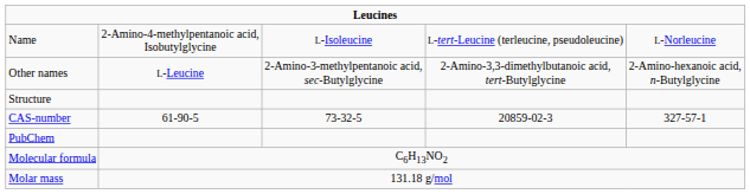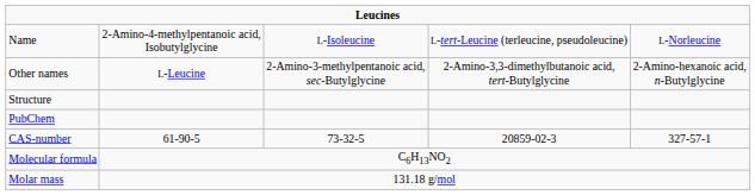 <table class="wikitable centered" style="margin:1em auto; text-align:center; font-size: 90%">
 <tr>
 <td class="hintergrundfarbe6" align="center" colspan="5"><strong>Leucines</strong></td>
 </tr>
 <tr>
 <td class="hintergrundfarbe5" align="left">Name</td>
 <td>2-Amino-4-methylpentanoic acid,<br>Isobutylglycine</td>
 <td><small>L</small>-<a href='#'>Isoleucine</a></td>
 <td><small>L</small>-<a href='#'><em>tert</em>-Leucine</a> (terleucine, pseudoleucine)</td>
 <td><small>L</small>-<a href='#'>Norleucine</a></td>
 </tr>
 <tr>
 <td class="hintergrundfarbe5" align="left">Other names</td>
 <td><small>L</small>-<a href='#'>Leucine</a></td>
 <td>2-Amino-3-methylpentanoic acid,<br><em>sec</em>-Butylglycine</td>
 <td>2-Amino-3,3-dimethylbutanoic acid,<br><em>tert</em>-Butylglycine</td>
 <td>2-Amino-hexanoic acid,<br><em>n</em>-Butylglycine</td>
 </tr>
 <tr>
 <td class="hintergrundfarbe5" align="left">Structure</td>
 <td></td>
 <td></td>
 <td></td>
 <td></td>
 </tr>
 <tr>
+<td class="hintergrundfarbe5" align="left"><a href='#'>PubChem</a></td>
+<td></td>
+<td></td>
+<td></td>
+<td></td>
+</tr>
+<tr>
 <td class="hintergrundfarbe5" align="left"><a href='#'>CAS-number</a></td>
 <td>61-90-5</td>
 <td>73-32-5</td>
 <td>20859-02-3</td>
 <td>327-57-1</td>
-</tr>
-<tr>
-<td class="hintergrundfarbe5" align="left"><a href='#'>PubChem</a></td>
-<td></td>
-<td></td>
-<td></td>
-<td></td>
 </tr>
 <tr>
 <td class="hintergrundfarbe5" align="left"><a href='#'>Molecular formula</a></td>
 <td colspan="4">C<sub>6</sub>H<sub>13</sub>NO<sub>2</sub></td>
 </tr>
 <tr>
 <td class="hintergrundfarbe5" align="left"><a href='#'>Molar mass</a></td>
 <td colspan="4">131.18 g/<a href='#'>mol</a></td>
 </tr>
 </table>
